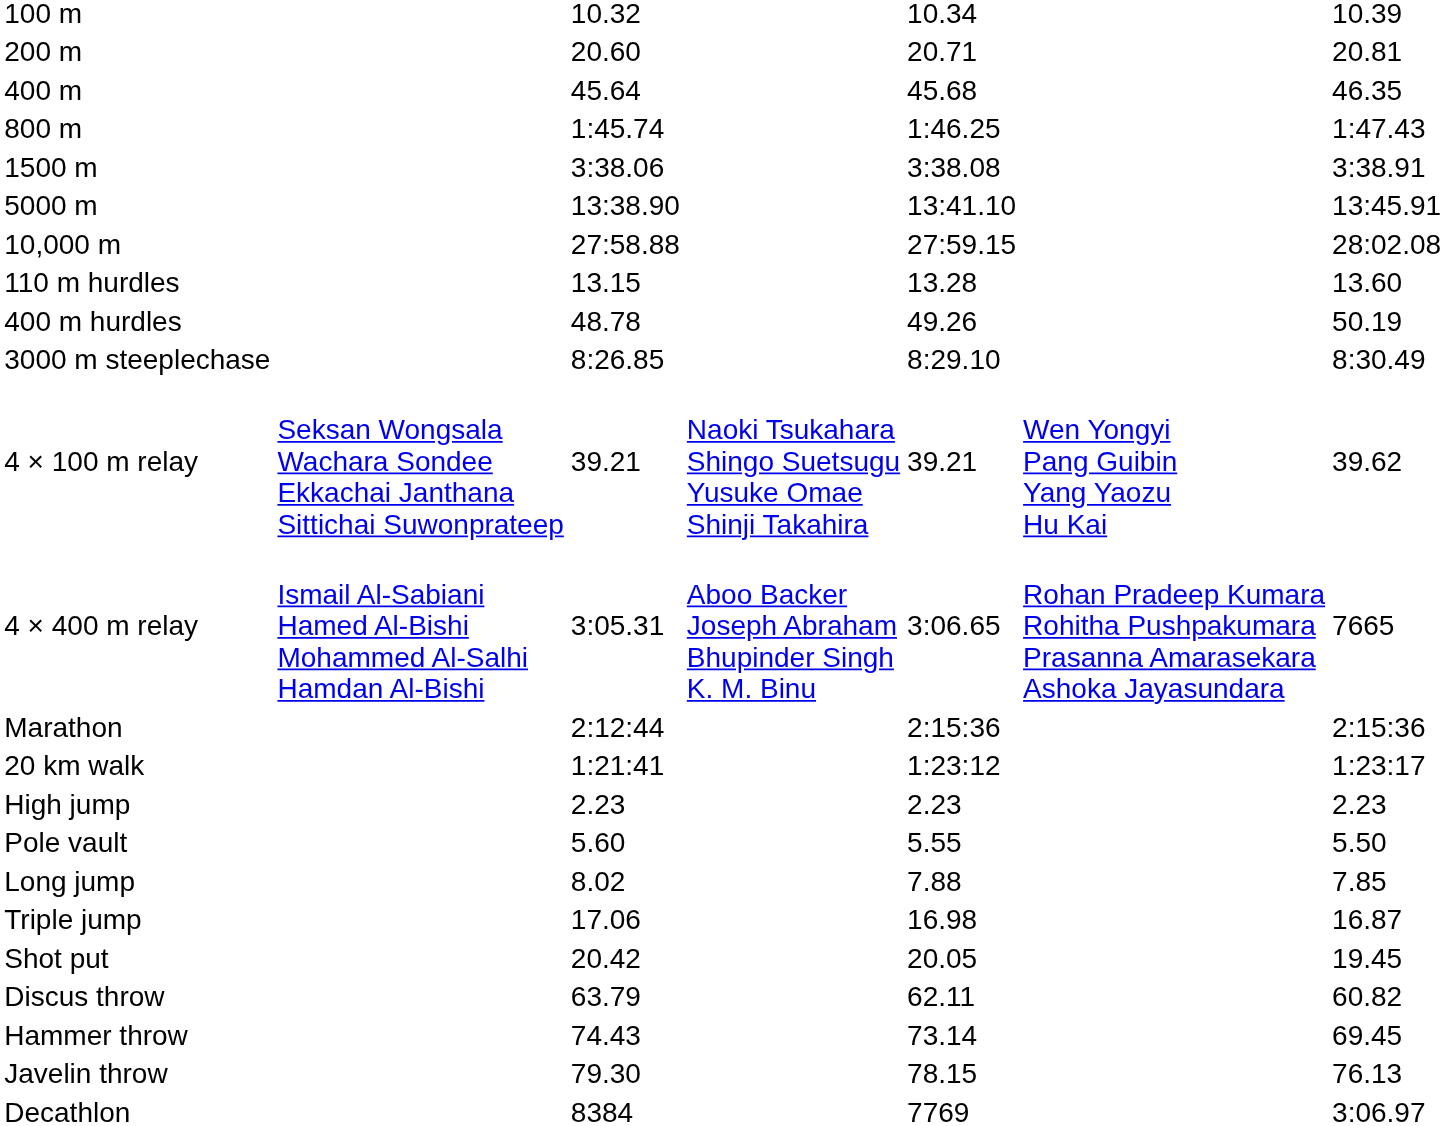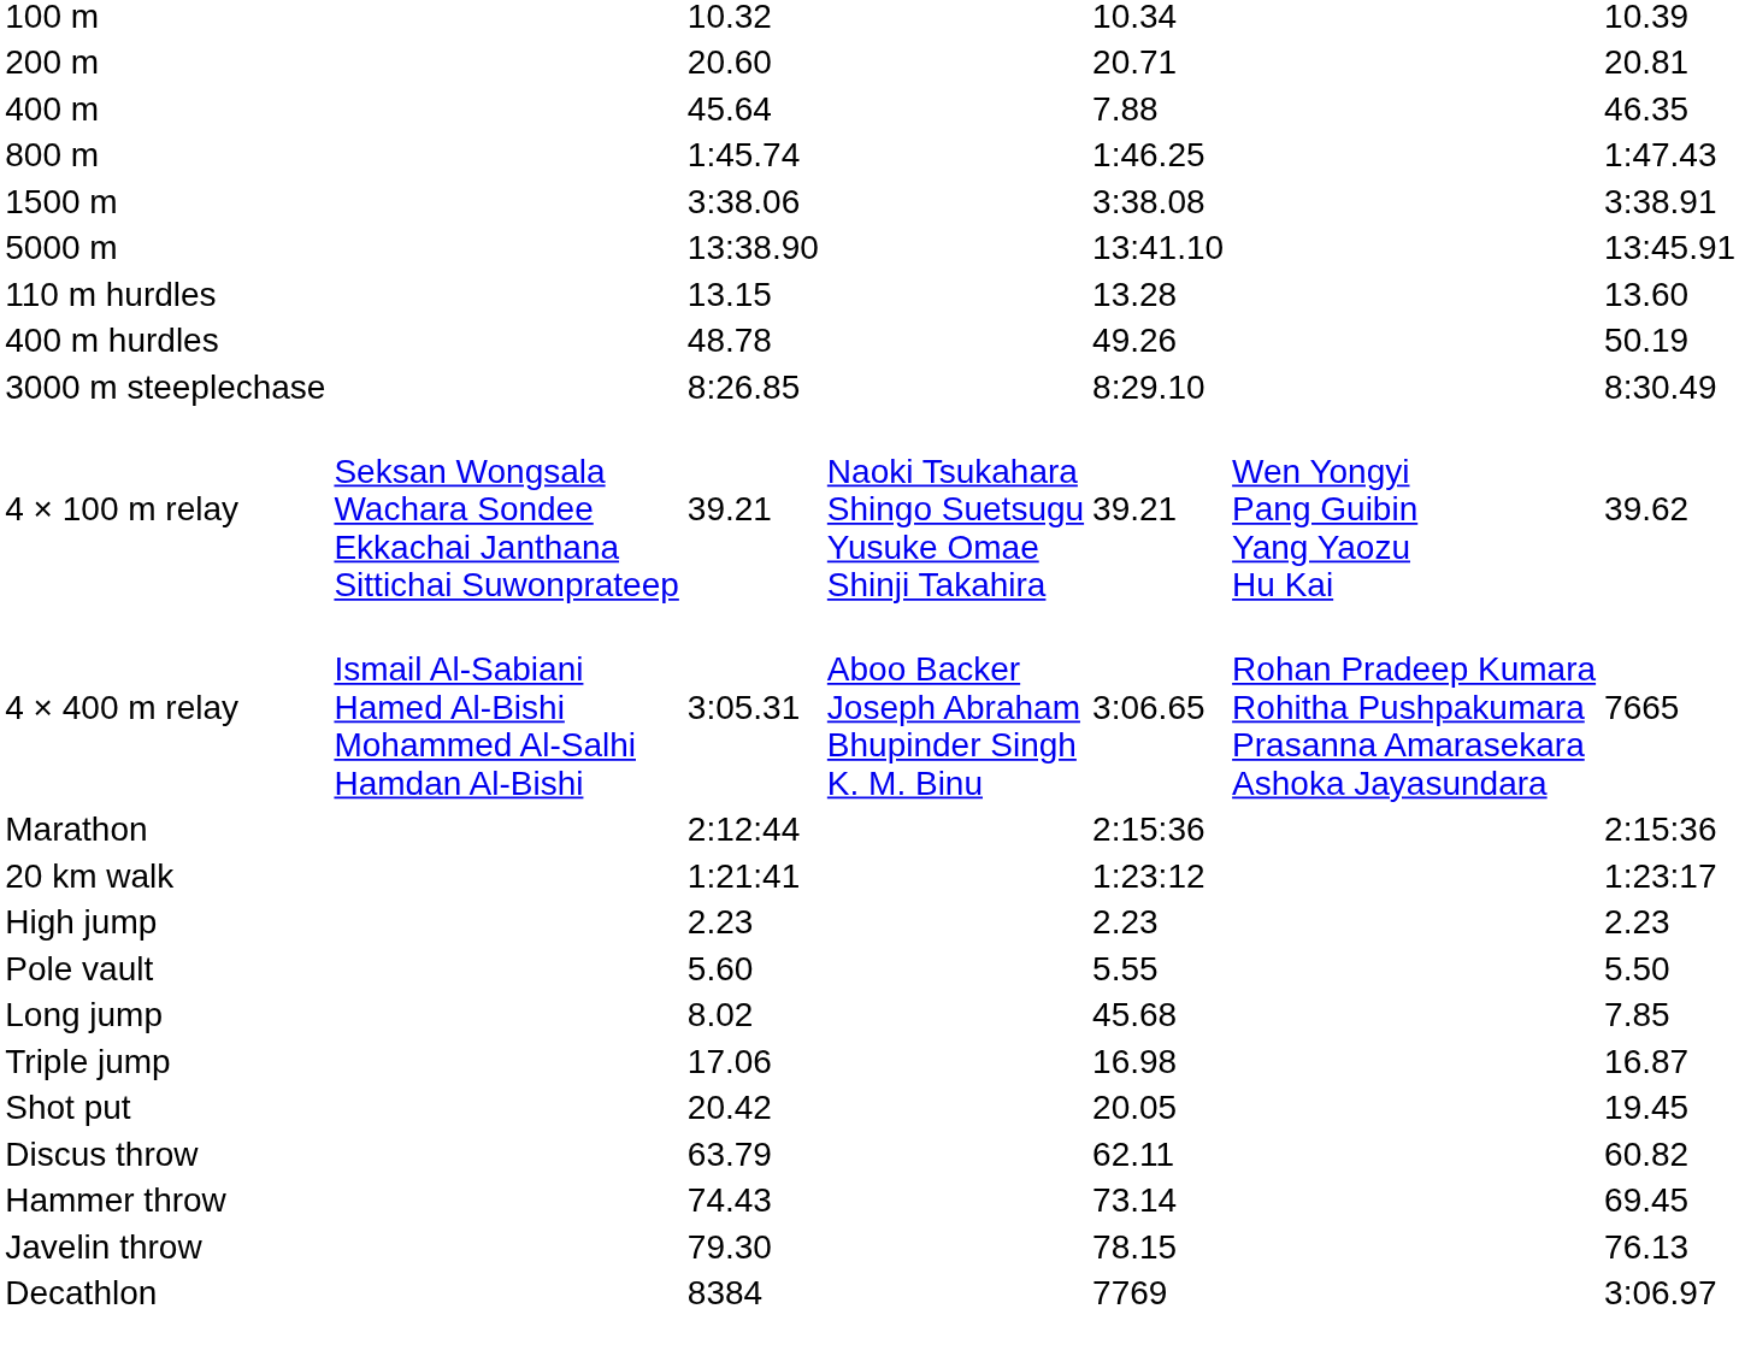 <table>
 <tr>
 <td>100 m<br></td>
 <td></td>
 <td>10.32</td>
 <td></td>
 <td>10.34</td>
 <td></td>
 <td>10.39</td>
 </tr>
 <tr>
 <td>200 m<br></td>
 <td></td>
 <td>20.60</td>
 <td></td>
 <td>20.71</td>
 <td></td>
 <td>20.81</td>
 </tr>
 <tr>
 <td>400 m<br></td>
 <td></td>
 <td>45.64</td>
 <td></td>
-<td>45.68</td>
+<td>7.88</td>
 <td></td>
 <td>46.35</td>
 </tr>
 <tr>
 <td>800 m<br></td>
 <td></td>
 <td>1:45.74</td>
 <td></td>
 <td>1:46.25</td>
 <td></td>
 <td>1:47.43</td>
 </tr>
 <tr>
 <td>1500 m<br></td>
 <td></td>
 <td>3:38.06<br></td>
 <td></td>
 <td>3:38.08</td>
 <td></td>
 <td>3:38.91</td>
 </tr>
 <tr>
 <td>5000 m<br></td>
 <td></td>
 <td>13:38.90</td>
 <td></td>
 <td>13:41.10</td>
 <td></td>
 <td>13:45.91</td>
-</tr>
-<tr>
-<td>10,000 m<br></td>
-<td></td>
-<td>27:58.88<br></td>
-<td></td>
-<td>27:59.15</td>
-<td></td>
-<td>28:02.08</td>
 </tr>
 <tr>
 <td>110 m hurdles<br></td>
 <td></td>
 <td>13.15<br></td>
 <td></td>
 <td>13.28</td>
 <td></td>
 <td>13.60</td>
 </tr>
 <tr>
 <td>400 m hurdles<br></td>
 <td></td>
 <td>48.78</td>
 <td></td>
 <td>49.26</td>
 <td></td>
 <td>50.19</td>
 </tr>
 <tr>
 <td>3000 m steeplechase<br></td>
 <td></td>
 <td>8:26.85<br></td>
 <td></td>
 <td>8:29.10</td>
 <td></td>
 <td>8:30.49</td>
 </tr>
 <tr>
 <td>4 × 100 m relay<br></td>
 <td><br><a href='#'>Seksan Wongsala</a><br><a href='#'>Wachara Sondee</a><br><a href='#'>Ekkachai Janthana</a><br><a href='#'>Sittichai Suwonprateep</a></td>
 <td>39.21</td>
 <td><br><a href='#'>Naoki Tsukahara</a><br><a href='#'>Shingo Suetsugu</a><br><a href='#'>Yusuke Omae</a><br><a href='#'>Shinji Takahira</a></td>
 <td>39.21</td>
 <td><br><a href='#'>Wen Yongyi</a><br><a href='#'>Pang Guibin</a><br><a href='#'>Yang Yaozu</a><br><a href='#'>Hu Kai</a></td>
 <td>39.62</td>
 </tr>
 <tr>
 <td>4 × 400 m relay<br></td>
 <td><br><a href='#'>Ismail Al-Sabiani</a><br><a href='#'>Hamed Al-Bishi</a><br><a href='#'>Mohammed Al-Salhi</a><br><a href='#'>Hamdan Al-Bishi</a></td>
 <td>3:05.31</td>
 <td><br><a href='#'>Aboo Backer</a><br><a href='#'>Joseph Abraham</a><br><a href='#'>Bhupinder Singh</a><br><a href='#'>K. M. Binu</a></td>
 <td>3:06.65</td>
 <td><br><a href='#'>Rohan Pradeep Kumara</a><br><a href='#'>Rohitha Pushpakumara</a><br><a href='#'>Prasanna Amarasekara</a><br><a href='#'>Ashoka Jayasundara</a></td>
 <td>7665</td>
 </tr>
 <tr>
 <td>Marathon<br></td>
 <td></td>
 <td>2:12:44</td>
 <td></td>
 <td>2:15:36</td>
 <td></td>
 <td>2:15:36</td>
 </tr>
 <tr>
 <td>20 km walk<br></td>
 <td></td>
 <td>1:21:41</td>
 <td></td>
 <td>1:23:12</td>
 <td></td>
 <td>1:23:17</td>
 </tr>
 <tr>
 <td>High jump<br></td>
 <td></td>
 <td>2.23</td>
 <td></td>
 <td>2.23</td>
 <td></td>
 <td>2.23</td>
 </tr>
 <tr>
 <td>Pole vault<br></td>
 <td></td>
 <td>5.60</td>
 <td></td>
 <td>5.55</td>
 <td></td>
 <td>5.50</td>
 </tr>
 <tr>
 <td>Long jump<br></td>
 <td></td>
 <td>8.02</td>
 <td></td>
-<td>7.88</td>
+<td>45.68</td>
 <td></td>
 <td>7.85</td>
 </tr>
 <tr>
 <td>Triple jump<br></td>
 <td></td>
 <td>17.06</td>
 <td></td>
 <td>16.98</td>
 <td></td>
 <td>16.87</td>
 </tr>
 <tr>
 <td>Shot put<br></td>
 <td></td>
 <td>20.42<br></td>
 <td></td>
 <td>20.05</td>
 <td></td>
 <td>19.45</td>
 </tr>
 <tr>
 <td>Discus throw<br></td>
 <td></td>
 <td>63.79</td>
 <td></td>
 <td>62.11</td>
 <td></td>
 <td>60.82</td>
 </tr>
 <tr>
 <td>Hammer throw<br></td>
 <td></td>
 <td>74.43</td>
 <td></td>
 <td>73.14</td>
 <td></td>
 <td>69.45</td>
 </tr>
 <tr>
 <td>Javelin throw<br></td>
 <td></td>
 <td>79.30</td>
 <td></td>
 <td>78.15</td>
 <td></td>
 <td>76.13</td>
 </tr>
 <tr>
 <td>Decathlon<br></td>
 <td></td>
 <td>8384<br></td>
 <td></td>
 <td>7769</td>
 <td></td>
 <td>3:06.97</td>
 </tr>
 </table>
